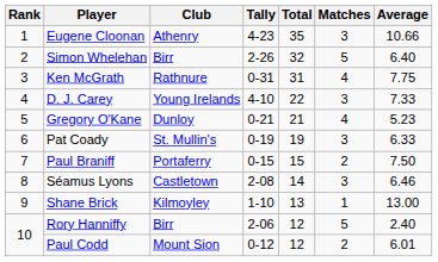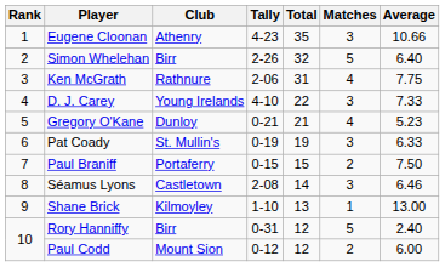 <table class="wikitable">
 <tr>
 <th>Rank</th>
 <th>Player</th>
 <th>Club</th>
 <th>Tally</th>
 <th>Total</th>
 <th>Matches</th>
 <th>Average</th>
 </tr>
 <tr>
 <td style="text-align:center;">1</td>
 <td><a href='#'>Eugene Cloonan</a></td>
 <td><a href='#'>Athenry</a></td>
 <td align=center>4-23</td>
 <td align=center>35</td>
 <td align=center>3</td>
 <td align=center>10.66</td>
 </tr>
 <tr>
 <td style="text-align:center;">2</td>
 <td><a href='#'>Simon Whelehan</a></td>
 <td><a href='#'>Birr</a></td>
 <td align=center>2-26</td>
 <td align=center>32</td>
 <td align=center>5</td>
 <td align=center>6.40</td>
 </tr>
 <tr>
 <td style="text-align:center;">3</td>
 <td><a href='#'>Ken McGrath</a></td>
 <td><a href='#'>Rathnure</a></td>
-<td align=center>0-31</td>
+<td align=center>2-06</td>
 <td align=center>31</td>
 <td align=center>4</td>
 <td align=center>7.75</td>
 </tr>
 <tr>
 <td style="text-align:center;">4</td>
 <td><a href='#'>D. J. Carey</a></td>
 <td><a href='#'>Young Irelands</a></td>
 <td align=center>4-10</td>
 <td align=center>22</td>
 <td align=center>3</td>
 <td align=center>7.33</td>
 </tr>
 <tr>
 <td style="text-align:center;">5</td>
 <td><a href='#'>Gregory O'Kane</a></td>
 <td><a href='#'>Dunloy</a></td>
 <td align=center>0-21</td>
 <td align=center>21</td>
 <td align=center>4</td>
 <td align=center>5.23</td>
 </tr>
 <tr>
 <td style="text-align:center;">6</td>
 <td>Pat Coady</td>
 <td><a href='#'>St. Mullin's</a></td>
 <td align=center>0-19</td>
 <td align=center>19</td>
 <td align=center>3</td>
 <td align=center>6.33</td>
 </tr>
 <tr>
 <td style="text-align:center;">7</td>
 <td><a href='#'>Paul Braniff</a></td>
 <td><a href='#'>Portaferry</a></td>
 <td align=center>0-15</td>
 <td align=center>15</td>
 <td align=center>2</td>
 <td align=center>7.50</td>
 </tr>
 <tr>
 <td style="text-align:center;">8</td>
 <td>Séamus Lyons</td>
 <td><a href='#'>Castletown</a></td>
 <td align=center>2-08</td>
 <td align=center>14</td>
 <td align=center>3</td>
 <td align=center>6.46</td>
 </tr>
 <tr>
 <td style="text-align:center;">9</td>
 <td><a href='#'>Shane Brick</a></td>
 <td><a href='#'>Kilmoyley</a></td>
 <td align=center>1-10</td>
 <td align=center>13</td>
 <td align=center>1</td>
 <td align=center>13.00</td>
 </tr>
 <tr>
 <td rowspan="2" style="text-align:center;">10</td>
 <td><a href='#'>Rory Hanniffy</a></td>
 <td><a href='#'>Birr</a></td>
-<td align=center>2-06</td>
+<td align=center>0-31</td>
 <td align=center>12</td>
 <td align=center>5</td>
 <td align=center>2.40</td>
 </tr>
 <tr>
 <td><a href='#'>Paul Codd</a></td>
 <td><a href='#'>Mount Sion</a></td>
 <td align=center>0-12</td>
 <td align=center>12</td>
 <td align=center>2</td>
-<td align=center>6.01</td>
+<td align=center>6.00</td>
 </tr>
 </table>
